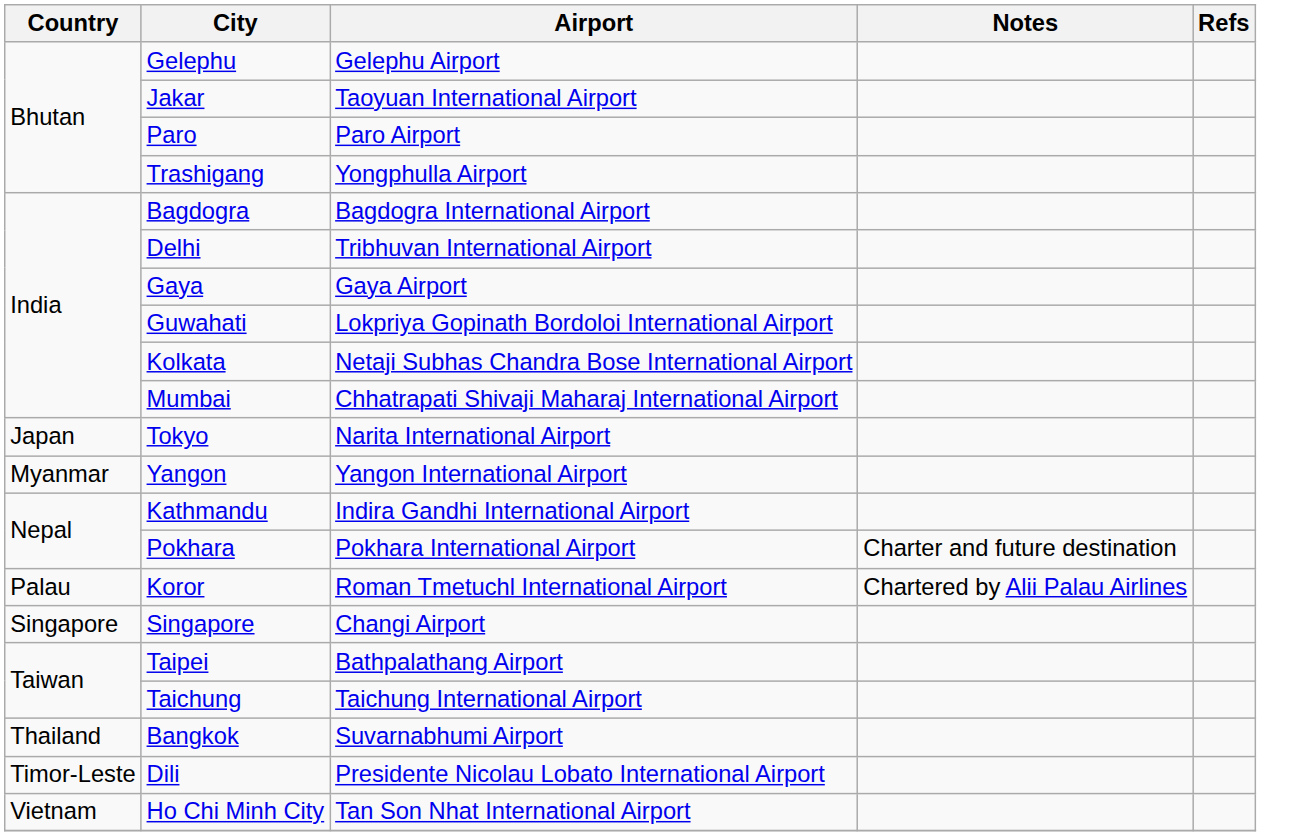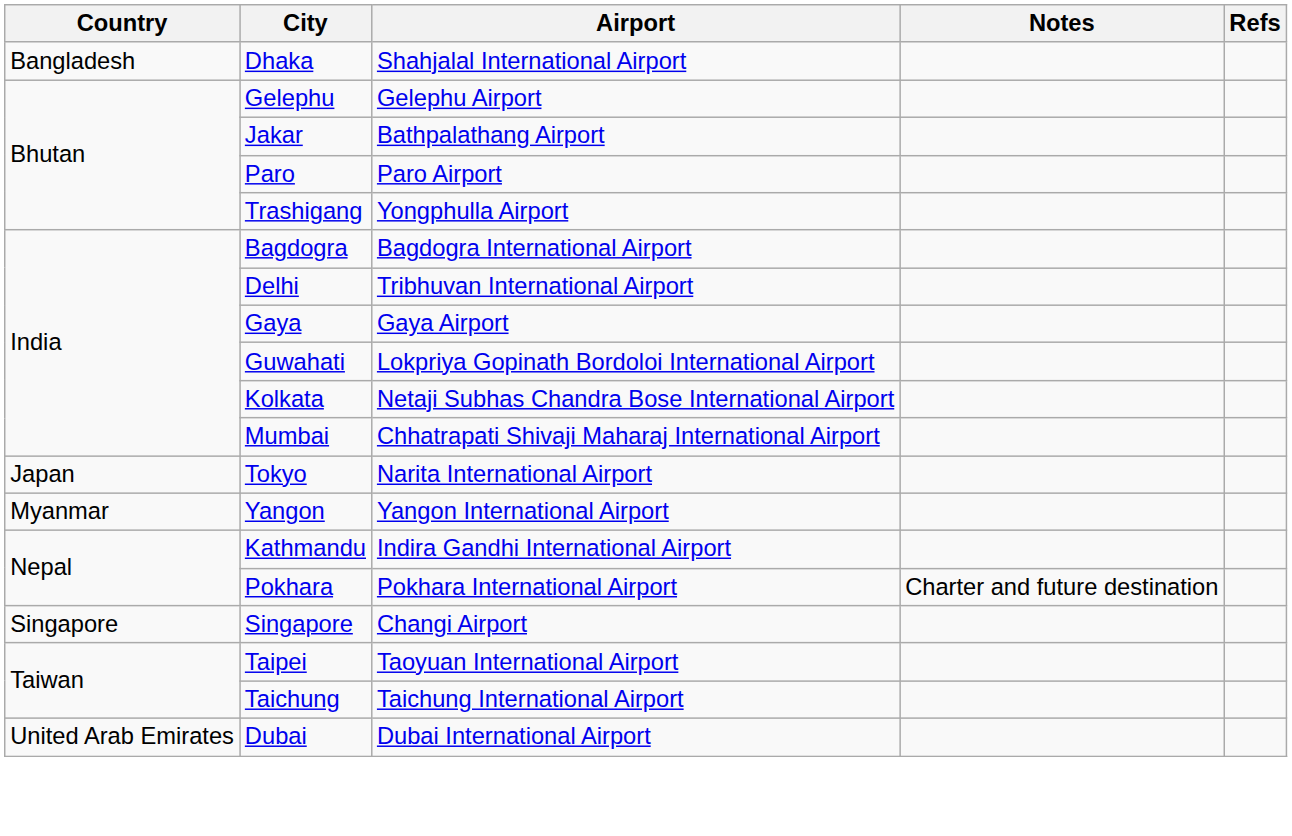 <table class="wikitable sortable">
 <tr>
 <th>Country</th>
 <th>City</th>
 <th>Airport</th>
 <th>Notes</th>
 <th class="unsortable">Refs</th>
+</tr>
+<tr>
+<td>Bangladesh</td>
+<td><a href='#'>Dhaka</a></td>
+<td><a href='#'>Shahjalal International Airport</a></td>
+<td align=center></td>
+<td align=center></td>
 </tr>
 <tr>
 <td rowspan="4">Bhutan</td>
 <td><a href='#'>Gelephu</a></td>
 <td><a href='#'>Gelephu Airport</a></td>
 <td align=center></td>
 <td align=center></td>
 </tr>
 <tr>
 <td><a href='#'>Jakar</a></td>
-<td><a href='#'>Taoyuan International Airport</a></td>
+<td><a href='#'>Bathpalathang Airport</a></td>
 <td align=center></td>
 <td align=center></td>
 </tr>
 <tr>
 <td><a href='#'>Paro</a></td>
 <td><a href='#'>Paro Airport</a></td>
 <td></td>
 <td align=center></td>
 </tr>
 <tr>
 <td><a href='#'>Trashigang</a></td>
 <td><a href='#'>Yongphulla Airport</a></td>
 <td align=center></td>
 <td align=center></td>
 </tr>
 <tr>
 <td rowspan="6">India</td>
 <td><a href='#'>Bagdogra</a></td>
 <td><a href='#'>Bagdogra International Airport</a></td>
 <td align=center></td>
 <td align=center></td>
 </tr>
 <tr>
 <td><a href='#'>Delhi</a></td>
 <td><a href='#'>Tribhuvan International Airport</a></td>
 <td align=center></td>
 <td align=center></td>
 </tr>
 <tr>
 <td><a href='#'>Gaya</a></td>
 <td><a href='#'>Gaya Airport</a></td>
 <td></td>
 <td align=center></td>
 </tr>
 <tr>
 <td><a href='#'>Guwahati</a></td>
 <td><a href='#'>Lokpriya Gopinath Bordoloi International Airport</a></td>
 <td align=center></td>
 <td align=center></td>
 </tr>
 <tr>
 <td><a href='#'>Kolkata</a></td>
 <td><a href='#'>Netaji Subhas Chandra Bose International Airport</a></td>
 <td align=center></td>
 <td align=center></td>
 </tr>
 <tr>
 <td><a href='#'>Mumbai</a></td>
 <td><a href='#'>Chhatrapati Shivaji Maharaj International Airport</a></td>
 <td></td>
 <td align=center></td>
 </tr>
 <tr>
 <td>Japan</td>
 <td><a href='#'>Tokyo</a></td>
 <td><a href='#'>Narita International Airport</a></td>
 <td></td>
 <td align=center></td>
 </tr>
 <tr>
 <td>Myanmar</td>
 <td><a href='#'>Yangon</a></td>
 <td><a href='#'>Yangon International Airport</a></td>
 <td></td>
 <td align=center></td>
 </tr>
 <tr>
 <td rowspan="2">Nepal</td>
 <td><a href='#'>Kathmandu</a></td>
 <td><a href='#'>Indira Gandhi International Airport</a></td>
 <td align=center></td>
 <td align=center></td>
 </tr>
 <tr>
 <td><a href='#'>Pokhara</a></td>
 <td><a href='#'>Pokhara International Airport</a></td>
 <td>Charter and future destination</td>
 <td align=center></td>
 </tr>
 <tr>
-<td>Palau</td>
-<td><a href='#'>Koror</a></td>
-<td><a href='#'>Roman Tmetuchl International Airport</a></td>
-<td align=center>Chartered by <a href='#'>Alii Palau Airlines</a></td>
-<td align=center></td>
-</tr>
-<tr>
 <td>Singapore</td>
 <td><a href='#'>Singapore</a></td>
 <td><a href='#'>Changi Airport</a></td>
 <td align=center></td>
 <td align=center></td>
 </tr>
 <tr>
 <td rowspan=2”>Taiwan</td>
 <td><a href='#'>Taipei</a></td>
-<td><a href='#'>Bathpalathang Airport</a></td>
+<td><a href='#'>Taoyuan International Airport</a></td>
 <td></td>
 <td align=center></td>
 </tr>
 <tr>
 <td><a href='#'>Taichung</a></td>
 <td><a href='#'>Taichung International Airport</a></td>
 <td></td>
 <td align=center></td>
 </tr>
 <tr>
-<td>Thailand</td>
-<td><a href='#'>Bangkok</a></td>
-<td><a href='#'>Suvarnabhumi Airport</a></td>
-<td align=center></td>
-<td align=center></td>
-</tr>
-<tr>
-<td>Timor-Leste</td>
-<td><a href='#'>Dili</a></td>
-<td><a href='#'>Presidente Nicolau Lobato International Airport</a></td>
+<td>United Arab Emirates</td>
+<td><a href='#'>Dubai</a></td>
+<td><a href='#'>Dubai International Airport</a></td>
 <td></td>
-<td align=center></td>
-</tr>
-<tr>
-<td>Vietnam</td>
-<td><a href='#'>Ho Chi Minh City</a></td>
-<td><a href='#'>Tan Son Nhat International Airport</a></td>
-<td></td>
-<td align=center></td>
+<td align=center><br></td>
 </tr>
 <tr>
 </tr>
 </table>
